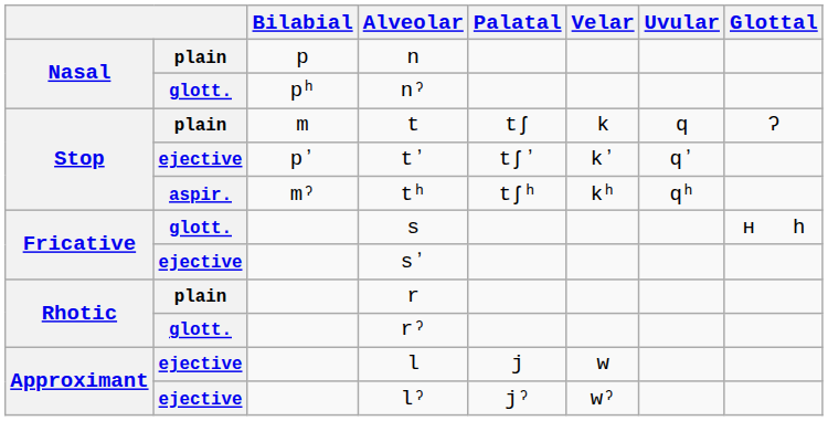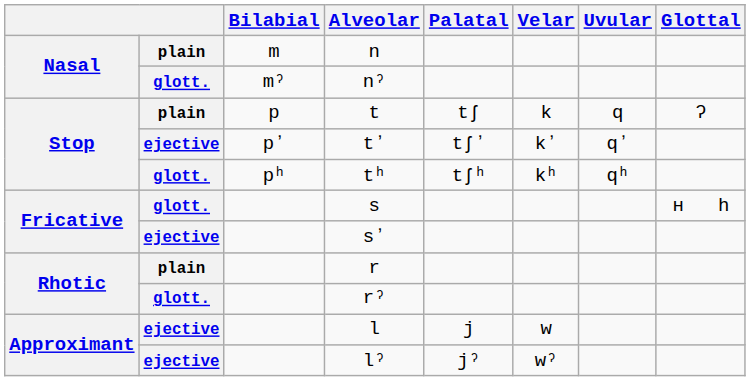 <table class="IPA wikitable">
 <tr>
 <th colspan="2"> </th>
 <th><a href='#'>Bilabial</a></th>
 <th><a href='#'>Alveolar</a></th>
 <th><a href='#'>Palatal</a></th>
 <th><a href='#'>Velar</a></th>
 <th><a href='#'>Uvular</a></th>
 <th><a href='#'>Glottal</a></th>
 </tr>
 <tr align=center>
 <th rowspan="2"><a href='#'>Nasal</a></th>
 <th><small>plain</small></th>
-<td>p</td>
+<td>m</td>
 <td>n</td>
 <td> </td>
 <td> </td>
 <td> </td>
 <td> </td>
 </tr>
 <tr align=center>
 <th><small><a href='#'>glott.</a></small></th>
-<td>pʰ</td>
+<td>mˀ</td>
 <td>nˀ</td>
 <td> </td>
 <td> </td>
 <td> </td>
 <td> </td>
 </tr>
 <tr align=center>
 <th rowspan="3"><a href='#'>Stop</a></th>
 <th><small>plain</small></th>
-<td>m</td>
+<td>p</td>
 <td>t</td>
 <td>tʃ</td>
 <td>k</td>
 <td>q</td>
 <td>ʔ</td>
 </tr>
 <tr align=center>
 <th><small><a href='#'>ejective</a></small></th>
 <td>pʼ</td>
 <td>tʼ</td>
 <td>tʃʼ</td>
 <td>kʼ</td>
 <td>qʼ</td>
 <td></td>
 </tr>
 <tr align=center>
-<th><small><a href='#'>aspir.</a></small></th>
-<td>mˀ</td>
+<th><small><a href='#'>glott.</a></small></th>
+<td>pʰ</td>
 <td>tʰ</td>
 <td>tʃʰ</td>
 <td>kʰ</td>
 <td>qʰ</td>
 <td></td>
 </tr>
 <tr align=center>
 <th rowspan="2"><a href='#'>Fricative</a></th>
 <th><small><a href='#'>glott.</a></small></th>
 <td> </td>
 <td>s</td>
 <td> </td>
 <td> </td>
 <td> </td>
 <td>ʜ   h</td>
 </tr>
 <tr align=center>
 <th><small><a href='#'>ejective</a></small></th>
 <td> </td>
 <td>sʼ</td>
 <td> </td>
 <td> </td>
 <td> </td>
 <td> </td>
 </tr>
 <tr align=center>
 <th rowspan="2"><a href='#'>Rhotic</a></th>
 <th><small>plain</small></th>
 <td> </td>
 <td>r</td>
 <td> </td>
 <td> </td>
 <td> </td>
 <td> </td>
 </tr>
 <tr align=center>
 <th><small><a href='#'>glott.</a></small></th>
 <td> </td>
 <td>rˀ</td>
 <td> </td>
 <td> </td>
 <td> </td>
 <td> </td>
 </tr>
 <tr align=center>
 <th rowspan="2"><a href='#'>Approximant</a></th>
 <th><small><a href='#'>ejective</a></small></th>
 <td> </td>
 <td>l</td>
 <td>j</td>
 <td>w</td>
 <td> </td>
 <td> </td>
 </tr>
 <tr align=center>
 <th><small><a href='#'>ejective</a></small></th>
 <td> </td>
 <td>lˀ</td>
 <td>jˀ</td>
 <td>wˀ</td>
 <td> </td>
 <td> </td>
 </tr>
 </table>
